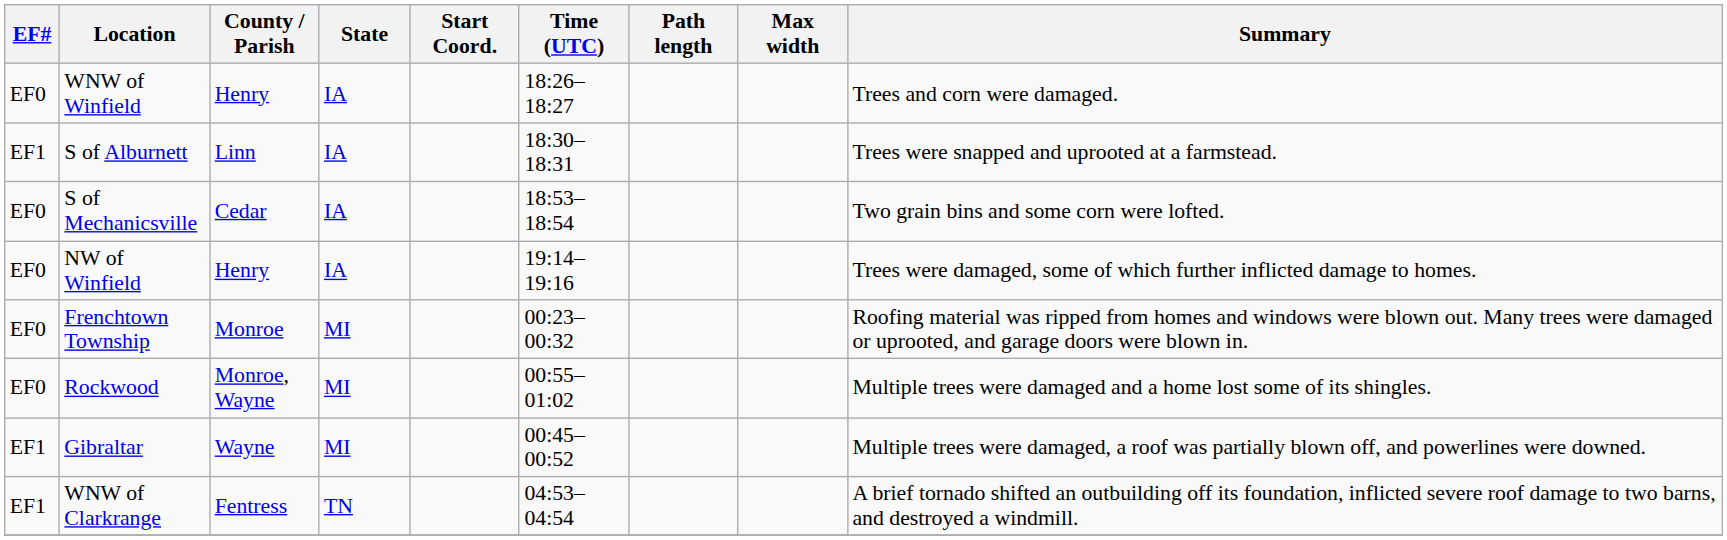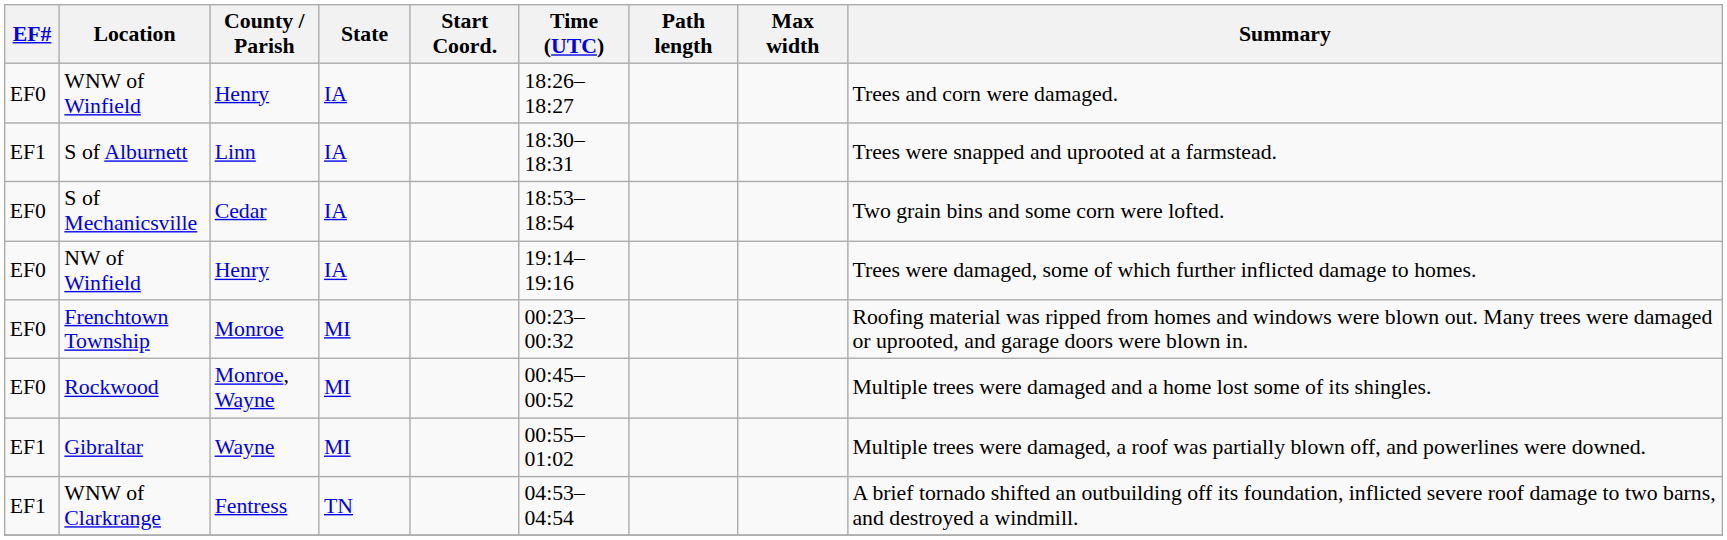 <table class="wikitable sortable" style="width:100%;">
 <tr>
 <th scope="col" style="width:3%; text-align:center;"><a href='#'>EF#</a></th>
 <th scope="col" style="width:7%; text-align:center;" class="unsortable">Location</th>
 <th scope="col" style="width:6%; text-align:center;" class="unsortable">County / Parish</th>
 <th scope="col" style="width:5%; text-align:center;">State</th>
 <th scope="col" style="width:6%; text-align:center;">Start Coord.</th>
 <th scope="col" style="width:6%; text-align:center;">Time (<a href='#'>UTC</a>)</th>
 <th scope="col" style="width:6%; text-align:center;">Path length</th>
 <th scope="col" style="width:6%; text-align:center;">Max width</th>
 <th scope="col" class="unsortable" style="width:48%; text-align:center;">Summary</th>
 </tr>
 <tr>
 <td bgcolor=>EF0</td>
 <td>WNW of <a href='#'>Winfield</a></td>
 <td><a href='#'>Henry</a></td>
 <td><a href='#'>IA</a></td>
 <td></td>
 <td>18:26–18:27</td>
 <td></td>
 <td></td>
 <td>Trees and corn were damaged.</td>
 </tr>
 <tr>
 <td bgcolor=>EF1</td>
 <td>S of <a href='#'>Alburnett</a></td>
 <td><a href='#'>Linn</a></td>
 <td><a href='#'>IA</a></td>
 <td></td>
 <td>18:30–18:31</td>
 <td></td>
 <td></td>
 <td>Trees were snapped and uprooted at a farmstead.</td>
 </tr>
 <tr>
 <td bgcolor=>EF0</td>
 <td>S of <a href='#'>Mechanicsville</a></td>
 <td><a href='#'>Cedar</a></td>
 <td><a href='#'>IA</a></td>
 <td></td>
 <td>18:53–18:54</td>
 <td></td>
 <td></td>
 <td>Two grain bins and some corn were lofted.</td>
 </tr>
 <tr>
 <td bgcolor=>EF0</td>
 <td>NW of <a href='#'>Winfield</a></td>
 <td><a href='#'>Henry</a></td>
 <td><a href='#'>IA</a></td>
 <td></td>
 <td>19:14–19:16</td>
 <td></td>
 <td></td>
 <td>Trees were damaged, some of which further inflicted damage to homes.</td>
 </tr>
 <tr>
 <td bgcolor=>EF0</td>
 <td><a href='#'>Frenchtown Township</a></td>
 <td><a href='#'>Monroe</a></td>
 <td><a href='#'>MI</a></td>
 <td></td>
 <td>00:23–00:32</td>
 <td></td>
 <td></td>
 <td>Roofing material was ripped from homes and windows were blown out. Many trees were damaged or uprooted, and garage doors were blown in.</td>
 </tr>
 <tr>
 <td bgcolor=>EF0</td>
 <td><a href='#'>Rockwood</a></td>
 <td><a href='#'>Monroe</a>, <a href='#'>Wayne</a></td>
 <td><a href='#'>MI</a></td>
 <td></td>
-<td>00:55–01:02</td>
+<td>00:45–00:52</td>
 <td></td>
 <td></td>
 <td>Multiple trees were damaged and a home lost some of its shingles.</td>
 </tr>
 <tr>
 <td bgcolor=>EF1</td>
 <td><a href='#'>Gibraltar</a></td>
 <td><a href='#'>Wayne</a></td>
 <td><a href='#'>MI</a></td>
 <td></td>
-<td>00:45–00:52</td>
+<td>00:55–01:02</td>
 <td></td>
 <td></td>
 <td>Multiple trees were damaged, a roof was partially blown off, and powerlines were downed.</td>
 </tr>
 <tr>
 <td bgcolor=>EF1</td>
 <td>WNW of <a href='#'>Clarkrange</a></td>
 <td><a href='#'>Fentress</a></td>
 <td><a href='#'>TN</a></td>
 <td></td>
 <td>04:53–04:54</td>
 <td></td>
 <td></td>
 <td>A brief tornado shifted an outbuilding off its foundation, inflicted severe roof damage to two barns, and destroyed a windmill.</td>
 </tr>
 <tr>
 </tr>
 </table>
